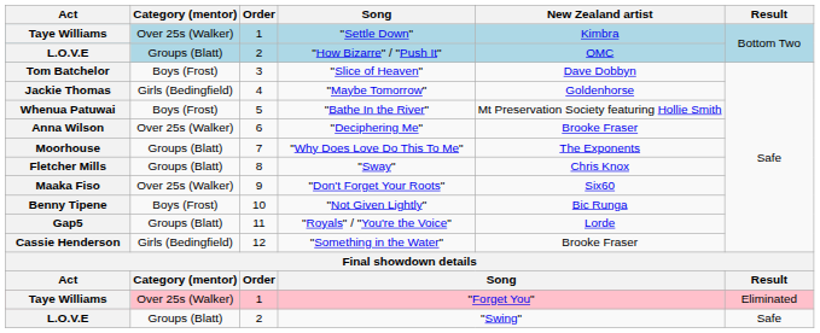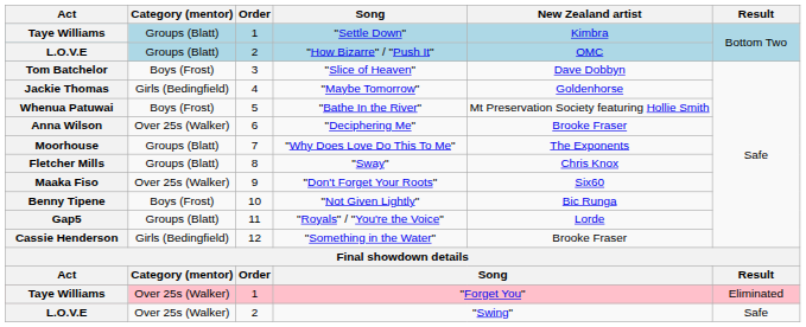 <table class="wikitable plainrowheaders" style="text-align:center;">
 <tr>
 <th scope="col" style="width:10em;">Act</th>
 <th scope="col">Category (mentor)</th>
 <th scope="col">Order</th>
 <th scope="col" style="width:16em;">Song</th>
 <th scope="col">New Zealand artist</th>
 <th scope="col" style="width:7em;">Result</th>
 </tr>
 <tr style="background:lightblue;">
 <th scope="row">Taye Williams</th>
-<td>Over 25s (Walker)</td>
+<td>Groups (Blatt)</td>
 <td>1</td>
 <td>"<a href='#'>Settle Down</a>"</td>
 <td><a href='#'>Kimbra</a></td>
 <td rowspan=2>Bottom Two</td>
 </tr>
 <tr style="background:lightblue;">
 <th scope="row">L.O.V.E</th>
 <td>Groups (Blatt)</td>
 <td>2</td>
 <td>"<a href='#'>How Bizarre</a>" / "<a href='#'>Push It</a>"</td>
 <td><a href='#'>OMC</a></td>
 </tr>
 <tr>
 <th scope="row">Tom Batchelor</th>
 <td>Boys (Frost)</td>
 <td>3</td>
 <td>"<a href='#'>Slice of Heaven</a>"</td>
 <td><a href='#'>Dave Dobbyn</a></td>
 <td rowspan=10>Safe</td>
 </tr>
 <tr>
 <th scope="row">Jackie Thomas</th>
 <td>Girls (Bedingfield)</td>
 <td>4</td>
 <td>"<a href='#'>Maybe Tomorrow</a>"</td>
 <td><a href='#'>Goldenhorse</a></td>
 </tr>
 <tr>
 <th scope="row">Whenua Patuwai</th>
 <td>Boys (Frost)</td>
 <td>5</td>
 <td>"<a href='#'>Bathe In the River</a>"</td>
 <td>Mt Preservation Society featuring <a href='#'>Hollie Smith</a></td>
 </tr>
 <tr>
 <th scope="row">Anna Wilson</th>
 <td>Over 25s (Walker)</td>
 <td>6</td>
 <td>"<a href='#'>Deciphering Me</a>"</td>
 <td><a href='#'>Brooke Fraser</a></td>
 </tr>
 <tr>
 <th scope="row">Moorhouse</th>
 <td>Groups (Blatt)</td>
 <td>7</td>
 <td>"<a href='#'>Why Does Love Do This To Me</a>"</td>
 <td><a href='#'>The Exponents</a></td>
 </tr>
 <tr>
 <th scope="row">Fletcher Mills</th>
 <td>Groups (Blatt)</td>
 <td>8</td>
 <td>"<a href='#'>Sway</a>"</td>
 <td><a href='#'>Chris Knox</a></td>
 </tr>
 <tr>
 <th scope="row">Maaka Fiso</th>
 <td>Over 25s (Walker)</td>
 <td>9</td>
 <td>"<a href='#'>Don't Forget Your Roots</a>"</td>
 <td><a href='#'>Six60</a></td>
 </tr>
 <tr>
 <th scope="row">Benny Tipene</th>
 <td>Boys (Frost)</td>
 <td>10</td>
 <td>"<a href='#'>Not Given Lightly</a>"</td>
 <td><a href='#'>Bic Runga</a></td>
 </tr>
 <tr>
 <th scope="row">Gap5</th>
 <td>Groups (Blatt)</td>
 <td>11</td>
 <td>"<a href='#'>Royals</a>" / "<a href='#'>You're the Voice</a>" </td>
 <td><a href='#'>Lorde</a></td>
 </tr>
 <tr>
 <th scope="row">Cassie Henderson</th>
 <td>Girls (Bedingfield)</td>
 <td>12</td>
 <td>"<a href='#'>Something in the Water</a>"</td>
 <td>Brooke Fraser</td>
 </tr>
 <tr>
 <th colspan="6">Final showdown details</th>
 </tr>
 <tr>
 <th scope="col" style="width:10em;">Act</th>
 <th scope="col">Category (mentor)</th>
 <th scope="col">Order</th>
 <th colspan="2" style="width:16em;">Song</th>
 <th scope="col" style="width:6em;">Result</th>
 </tr>
 <tr style="background:pink;">
 <th scope="row">Taye Williams</th>
 <td>Over 25s (Walker)</td>
 <td>1</td>
 <td colspan="2">"<a href='#'>Forget You</a>"</td>
 <td>Eliminated</td>
 </tr>
 <tr>
 <th scope="row">L.O.V.E</th>
-<td>Groups (Blatt)</td>
+<td>Over 25s (Walker)</td>
 <td>2</td>
 <td colspan="2">"<a href='#'>Swing</a>"</td>
 <td>Safe</td>
 </tr>
 </table>
